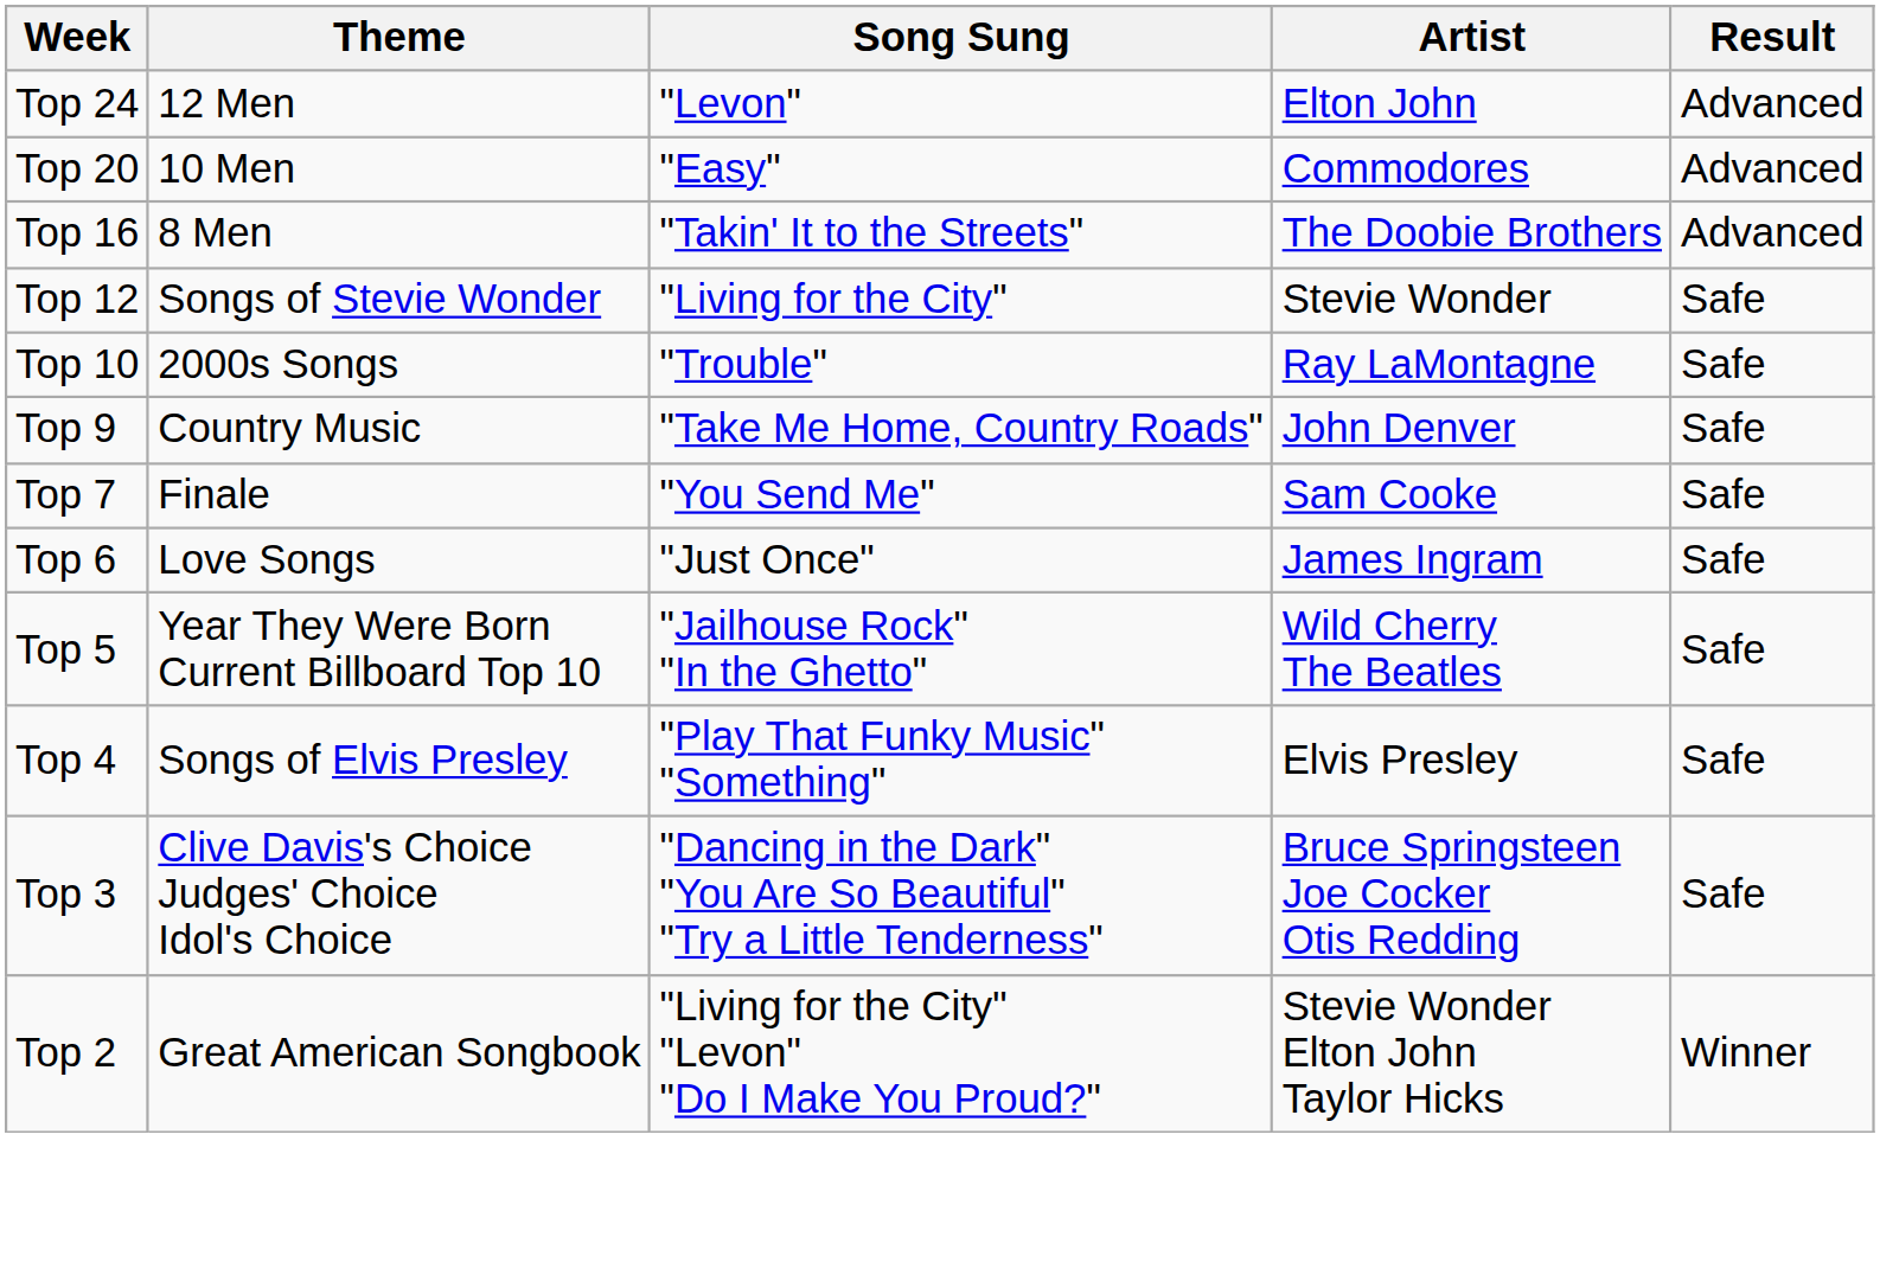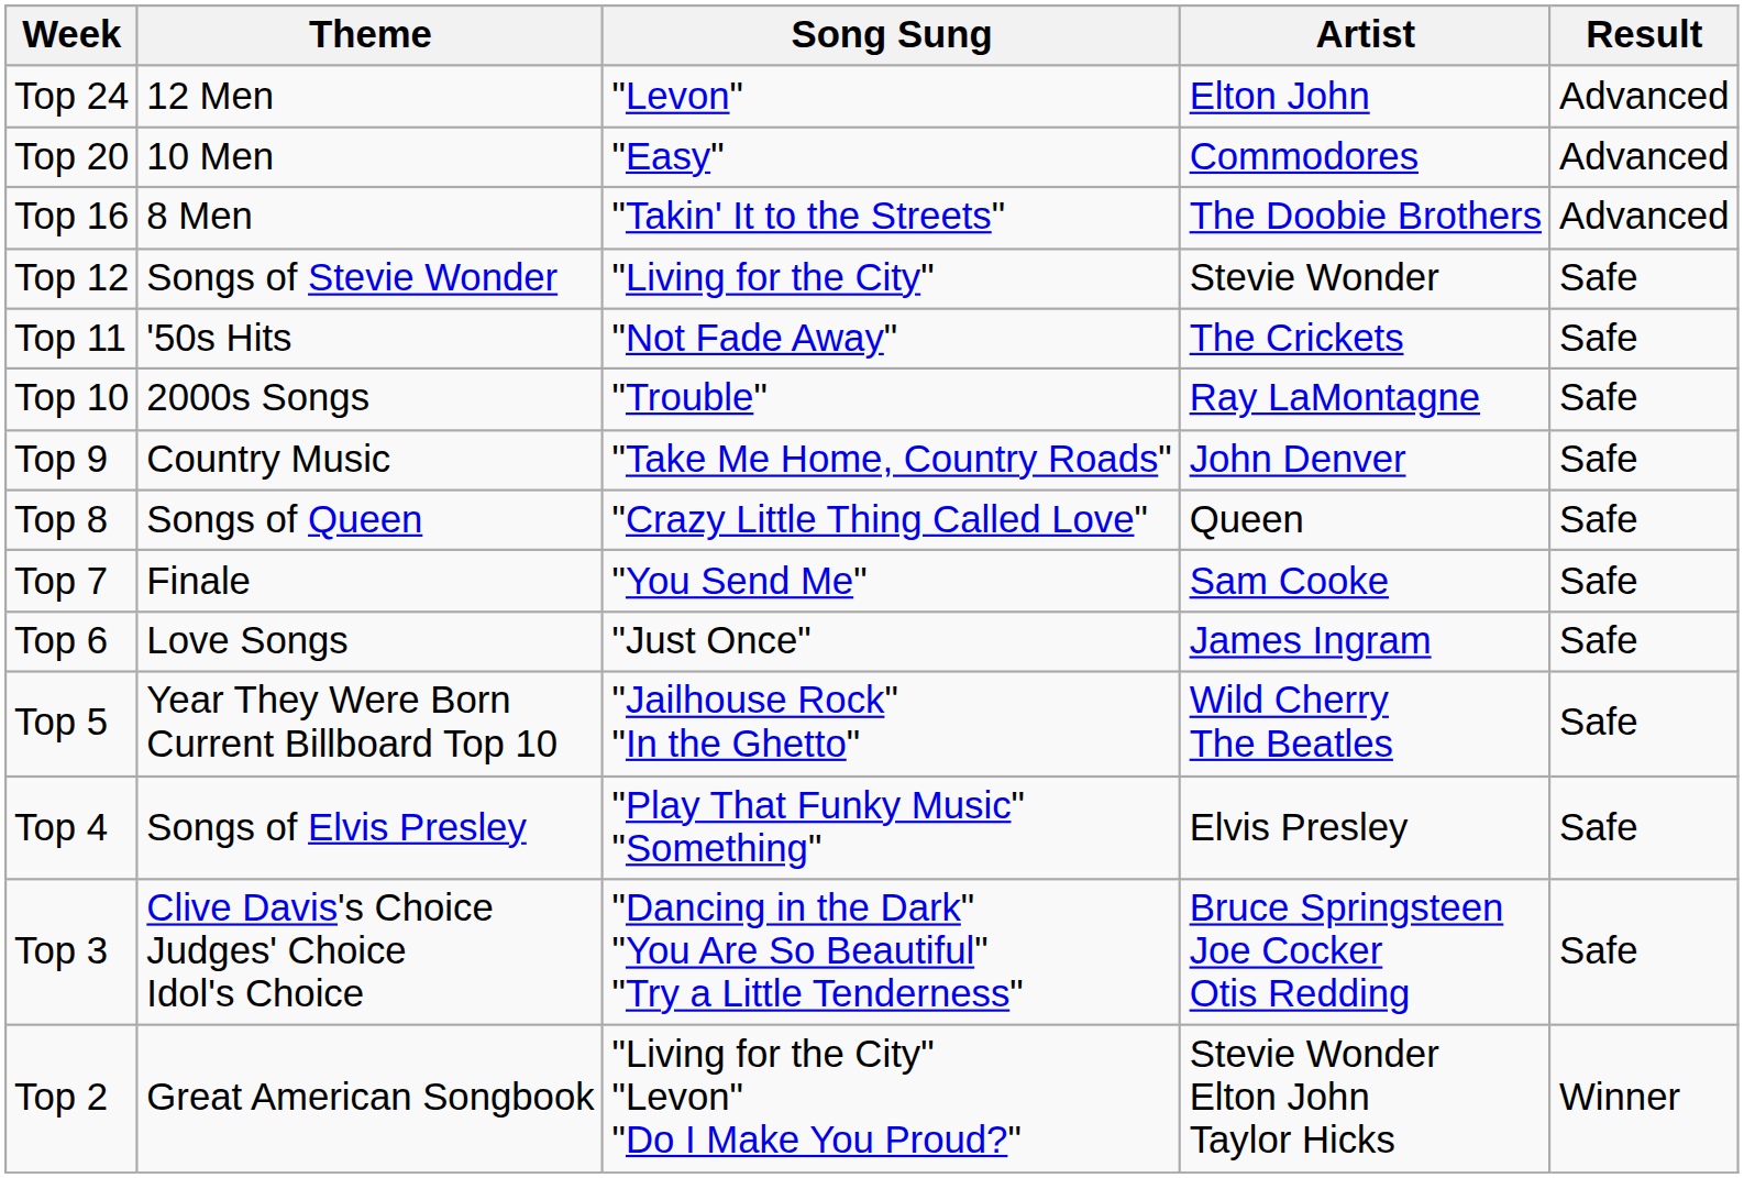 <table class="wikitable">
 <tr>
 <th>Week</th>
 <th>Theme</th>
 <th>Song Sung</th>
 <th>Artist</th>
 <th>Result</th>
 </tr>
 <tr>
 <td>Top 24</td>
 <td>12 Men</td>
 <td>"<a href='#'>Levon</a>"</td>
 <td><a href='#'>Elton John</a></td>
 <td>Advanced</td>
 </tr>
 <tr>
 <td>Top 20</td>
 <td>10 Men</td>
 <td>"<a href='#'>Easy</a>"</td>
 <td><a href='#'>Commodores</a></td>
 <td>Advanced</td>
 </tr>
 <tr>
 <td>Top 16</td>
 <td>8 Men</td>
 <td>"<a href='#'>Takin' It to the Streets</a>"</td>
 <td><a href='#'>The Doobie Brothers</a></td>
 <td>Advanced</td>
 </tr>
 <tr>
 <td>Top 12</td>
 <td>Songs of <a href='#'>Stevie Wonder</a></td>
 <td>"<a href='#'>Living for the City</a>"</td>
 <td>Stevie Wonder</td>
 <td>Safe</td>
 </tr>
 <tr>
+<td>Top 11</td>
+<td>'50s Hits</td>
+<td>"<a href='#'>Not Fade Away</a>"</td>
+<td><a href='#'>The Crickets</a></td>
+<td>Safe</td>
+</tr>
+<tr>
 <td>Top 10</td>
 <td>2000s Songs</td>
 <td>"<a href='#'>Trouble</a>"</td>
 <td><a href='#'>Ray LaMontagne</a></td>
 <td>Safe</td>
 </tr>
 <tr>
 <td>Top 9</td>
 <td>Country Music</td>
 <td>"<a href='#'>Take Me Home, Country Roads</a>"</td>
 <td><a href='#'>John Denver</a></td>
+<td>Safe</td>
+</tr>
+<tr>
+<td>Top 8</td>
+<td>Songs of <a href='#'>Queen</a></td>
+<td>"<a href='#'>Crazy Little Thing Called Love</a>"</td>
+<td>Queen</td>
 <td>Safe</td>
 </tr>
 <tr>
 <td>Top 7</td>
 <td>Finale</td>
 <td>"<a href='#'>You Send Me</a>"</td>
 <td><a href='#'>Sam Cooke</a></td>
 <td>Safe</td>
 </tr>
 <tr>
 <td>Top 6</td>
 <td>Love Songs</td>
 <td>"Just Once"</td>
 <td><a href='#'>James Ingram</a></td>
 <td>Safe</td>
 </tr>
 <tr>
 <td>Top 5</td>
 <td>Year They Were Born<br>Current Billboard Top 10</td>
 <td>"<a href='#'>Jailhouse Rock</a>"<br>"<a href='#'>In the Ghetto</a>"</td>
 <td><a href='#'>Wild Cherry</a><br><a href='#'>The Beatles</a></td>
 <td>Safe</td>
 </tr>
 <tr>
 <td>Top 4</td>
 <td>Songs of <a href='#'>Elvis Presley</a></td>
 <td>"<a href='#'>Play That Funky Music</a>"<br>"<a href='#'>Something</a>"</td>
 <td>Elvis Presley</td>
 <td>Safe</td>
 </tr>
 <tr>
 <td>Top 3</td>
 <td><a href='#'>Clive Davis</a>'s Choice<br>Judges' Choice<br>Idol's Choice</td>
 <td>"<a href='#'>Dancing in the Dark</a>"<br>"<a href='#'>You Are So Beautiful</a>"<br>"<a href='#'>Try a Little Tenderness</a>"</td>
 <td><a href='#'>Bruce Springsteen</a><br><a href='#'>Joe Cocker</a><br><a href='#'>Otis Redding</a></td>
 <td>Safe</td>
 </tr>
 <tr>
 <td>Top 2</td>
 <td>Great American Songbook</td>
 <td>"Living for the City"<br>"Levon"<br>"<a href='#'>Do I Make You Proud?</a>"</td>
 <td>Stevie Wonder<br>Elton John<br>Taylor Hicks</td>
 <td>Winner</td>
 </tr>
 </table>
